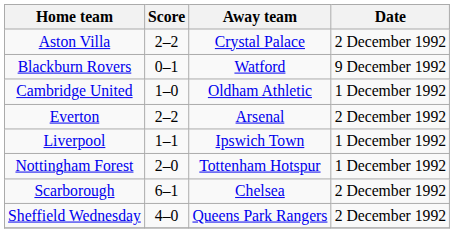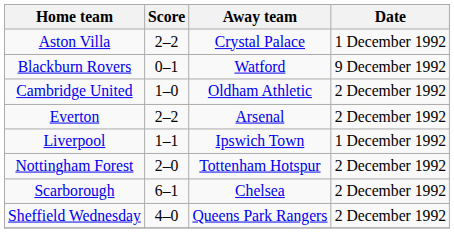 <table class="wikitable" style="text-align: center">
 <tr>
 <th>Home team</th>
 <th>Score</th>
 <th>Away team</th>
 <th>Date</th>
 </tr>
 <tr>
 <td><a href='#'>Aston Villa</a></td>
 <td>2–2</td>
 <td><a href='#'>Crystal Palace</a></td>
-<td>2 December 1992</td>
+<td>1 December 1992</td>
 </tr>
 <tr>
 <td><a href='#'>Blackburn Rovers</a></td>
 <td>0–1</td>
 <td><a href='#'>Watford</a></td>
 <td>9 December 1992</td>
 </tr>
 <tr>
 <td><a href='#'>Cambridge United</a></td>
 <td>1–0</td>
 <td><a href='#'>Oldham Athletic</a></td>
-<td>1 December 1992</td>
+<td>2 December 1992</td>
 </tr>
 <tr>
 <td><a href='#'>Everton</a></td>
 <td>2–2</td>
 <td><a href='#'>Arsenal</a></td>
 <td>2 December 1992</td>
 </tr>
 <tr>
 <td><a href='#'>Liverpool</a></td>
 <td>1–1</td>
 <td><a href='#'>Ipswich Town</a></td>
 <td>1 December 1992</td>
 </tr>
 <tr>
 <td><a href='#'>Nottingham Forest</a></td>
 <td>2–0</td>
 <td><a href='#'>Tottenham Hotspur</a></td>
-<td>1 December 1992</td>
+<td>2 December 1992</td>
 </tr>
 <tr>
 <td><a href='#'>Scarborough</a></td>
 <td>6–1</td>
 <td><a href='#'>Chelsea</a></td>
 <td>2 December 1992</td>
 </tr>
 <tr>
 <td><a href='#'>Sheffield Wednesday</a></td>
 <td>4–0</td>
 <td><a href='#'>Queens Park Rangers</a></td>
 <td>2 December 1992</td>
 </tr>
 <tr>
 </tr>
 </table>
